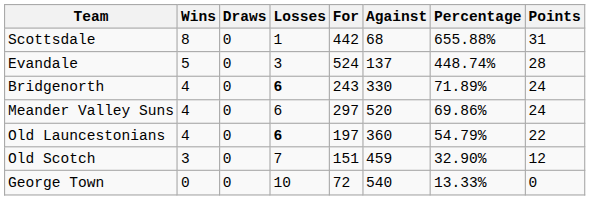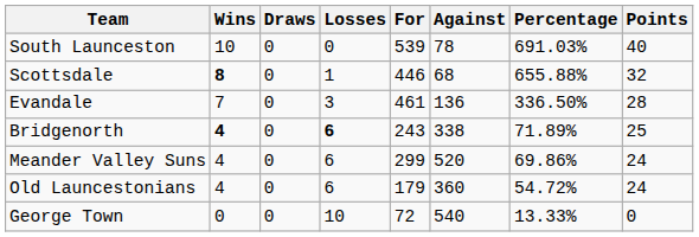 <table class="wikitable">
 <tr>
 <th>Team</th>
 <th>Wins</th>
 <th>Draws</th>
 <th>Losses</th>
 <th>For</th>
 <th>Against</th>
 <th>Percentage</th>
 <th>Points</th>
 </tr>
 <tr>
+<td>South Launceston</td>
+<td>10</td>
+<td>0</td>
+<td>0</td>
+<td>539</td>
+<td>78</td>
+<td>691.03%</td>
+<td>40</td>
+</tr>
+<tr>
 <td>Scottsdale</td>
-<td>8</td>
+<td><strong>8</strong></td>
 <td>0</td>
 <td>1</td>
-<td>442</td>
+<td>446</td>
 <td>68</td>
 <td>655.88%</td>
-<td>31</td>
+<td>32</td>
 </tr>
 <tr>
 <td>Evandale</td>
-<td>5</td>
+<td>7</td>
 <td>0</td>
 <td>3</td>
-<td>524</td>
-<td>137</td>
-<td>448.74%</td>
+<td>461</td>
+<td>136</td>
+<td>336.50%</td>
 <td>28</td>
 </tr>
 <tr>
 <td>Bridgenorth</td>
-<td>4</td>
+<td><strong>4</strong></td>
 <td>0</td>
 <td><strong>6</strong></td>
 <td>243</td>
-<td>330</td>
+<td>338</td>
 <td>71.89%</td>
-<td>24</td>
+<td>25</td>
 </tr>
 <tr>
 <td>Meander Valley Suns</td>
 <td>4</td>
 <td>0</td>
 <td>6</td>
-<td>297</td>
+<td>299</td>
 <td>520</td>
 <td>69.86%</td>
 <td>24</td>
 </tr>
 <tr>
 <td>Old Launcestonians</td>
 <td>4</td>
 <td>0</td>
-<td><strong>6</strong></td>
-<td>197</td>
+<td>6</td>
+<td>179</td>
 <td>360</td>
-<td>54.79%</td>
-<td>22</td>
-</tr>
-<tr>
-<td>Old Scotch</td>
-<td>3</td>
-<td>0</td>
-<td>7</td>
-<td>151</td>
-<td>459</td>
-<td>32.90%</td>
-<td>12</td>
+<td>54.72%</td>
+<td>24</td>
 </tr>
 <tr>
 <td>George Town</td>
 <td>0</td>
 <td>0</td>
 <td>10</td>
 <td>72</td>
 <td>540</td>
 <td>13.33%</td>
 <td>0</td>
 </tr>
 </table>
